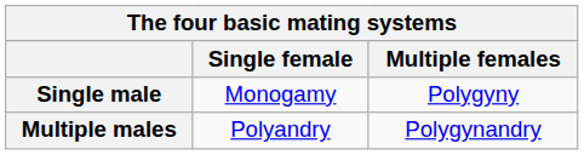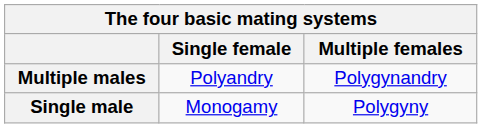 <table class="wikitable">
 <tr>
 <th colspan="3" style="text-align:center; width:400px;">The four basic mating systems</th>
 </tr>
 <tr>
 <th></th>
 <th>Single female</th>
 <th>Multiple females</th>
 </tr>
 <tr>
+<th>Multiple males</th>
+<td style="text-align:center;"><a href='#'>Polyandry</a></td>
+<td style="text-align:center;"><a href='#'>Polygynandry</a></td>
+</tr>
+<tr>
 <th>Single male</th>
 <td style="text-align:center;"><a href='#'>Monogamy</a></td>
 <td style="text-align:center;"><a href='#'>Polygyny</a></td>
 </tr>
-<tr>
-<th>Multiple males</th>
-<td style="text-align:center;"><a href='#'>Polyandry</a></td>
-<td style="text-align:center;"><a href='#'>Polygynandry</a></td>
-</tr>
 </table>
